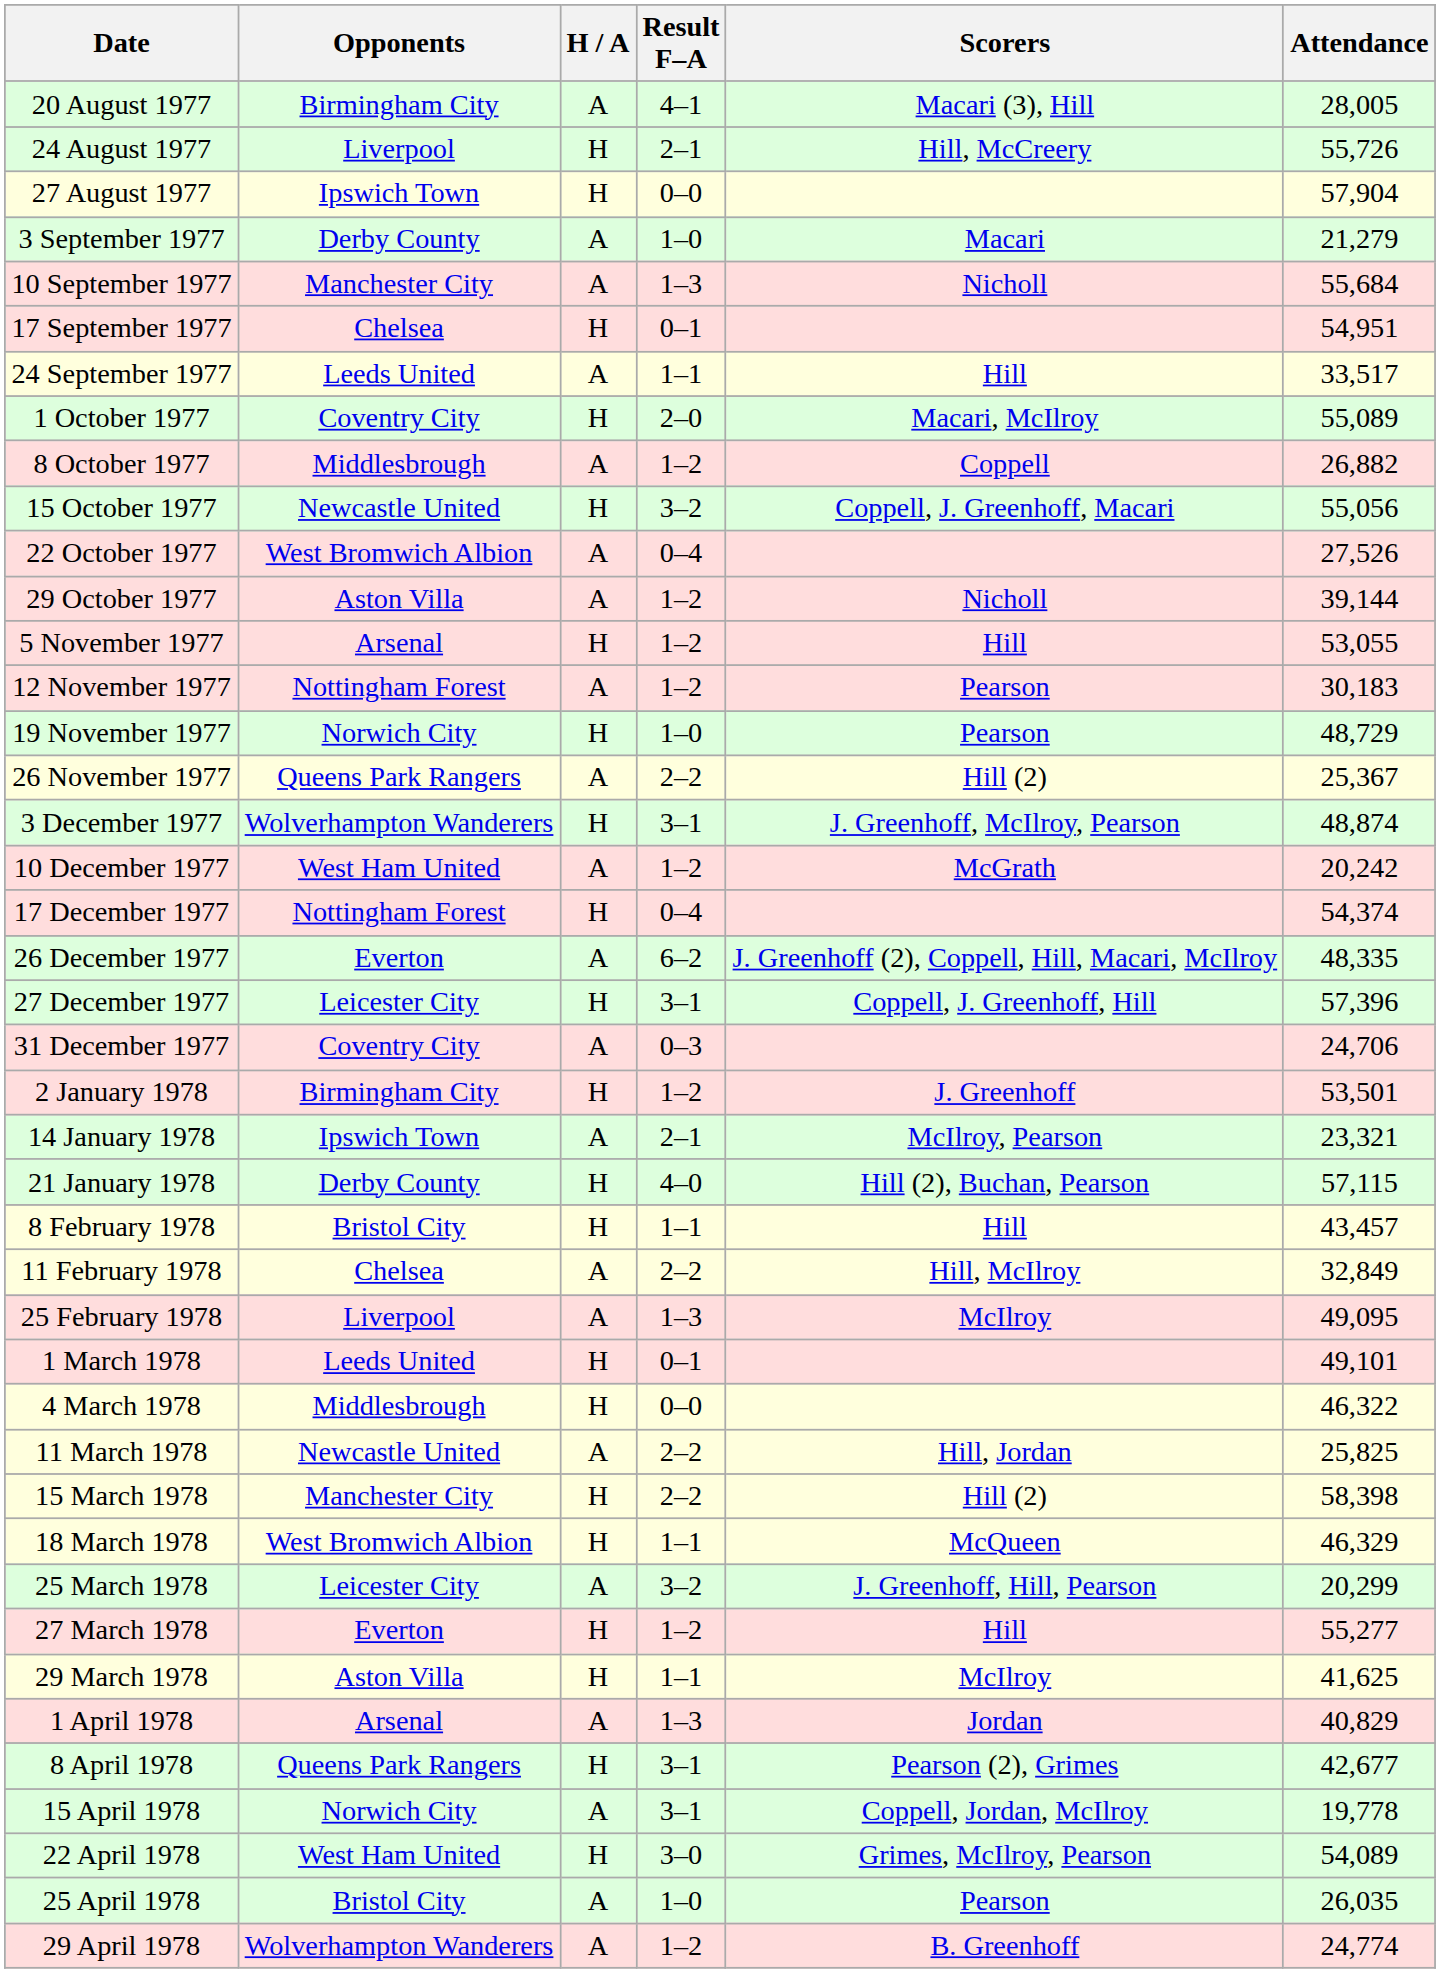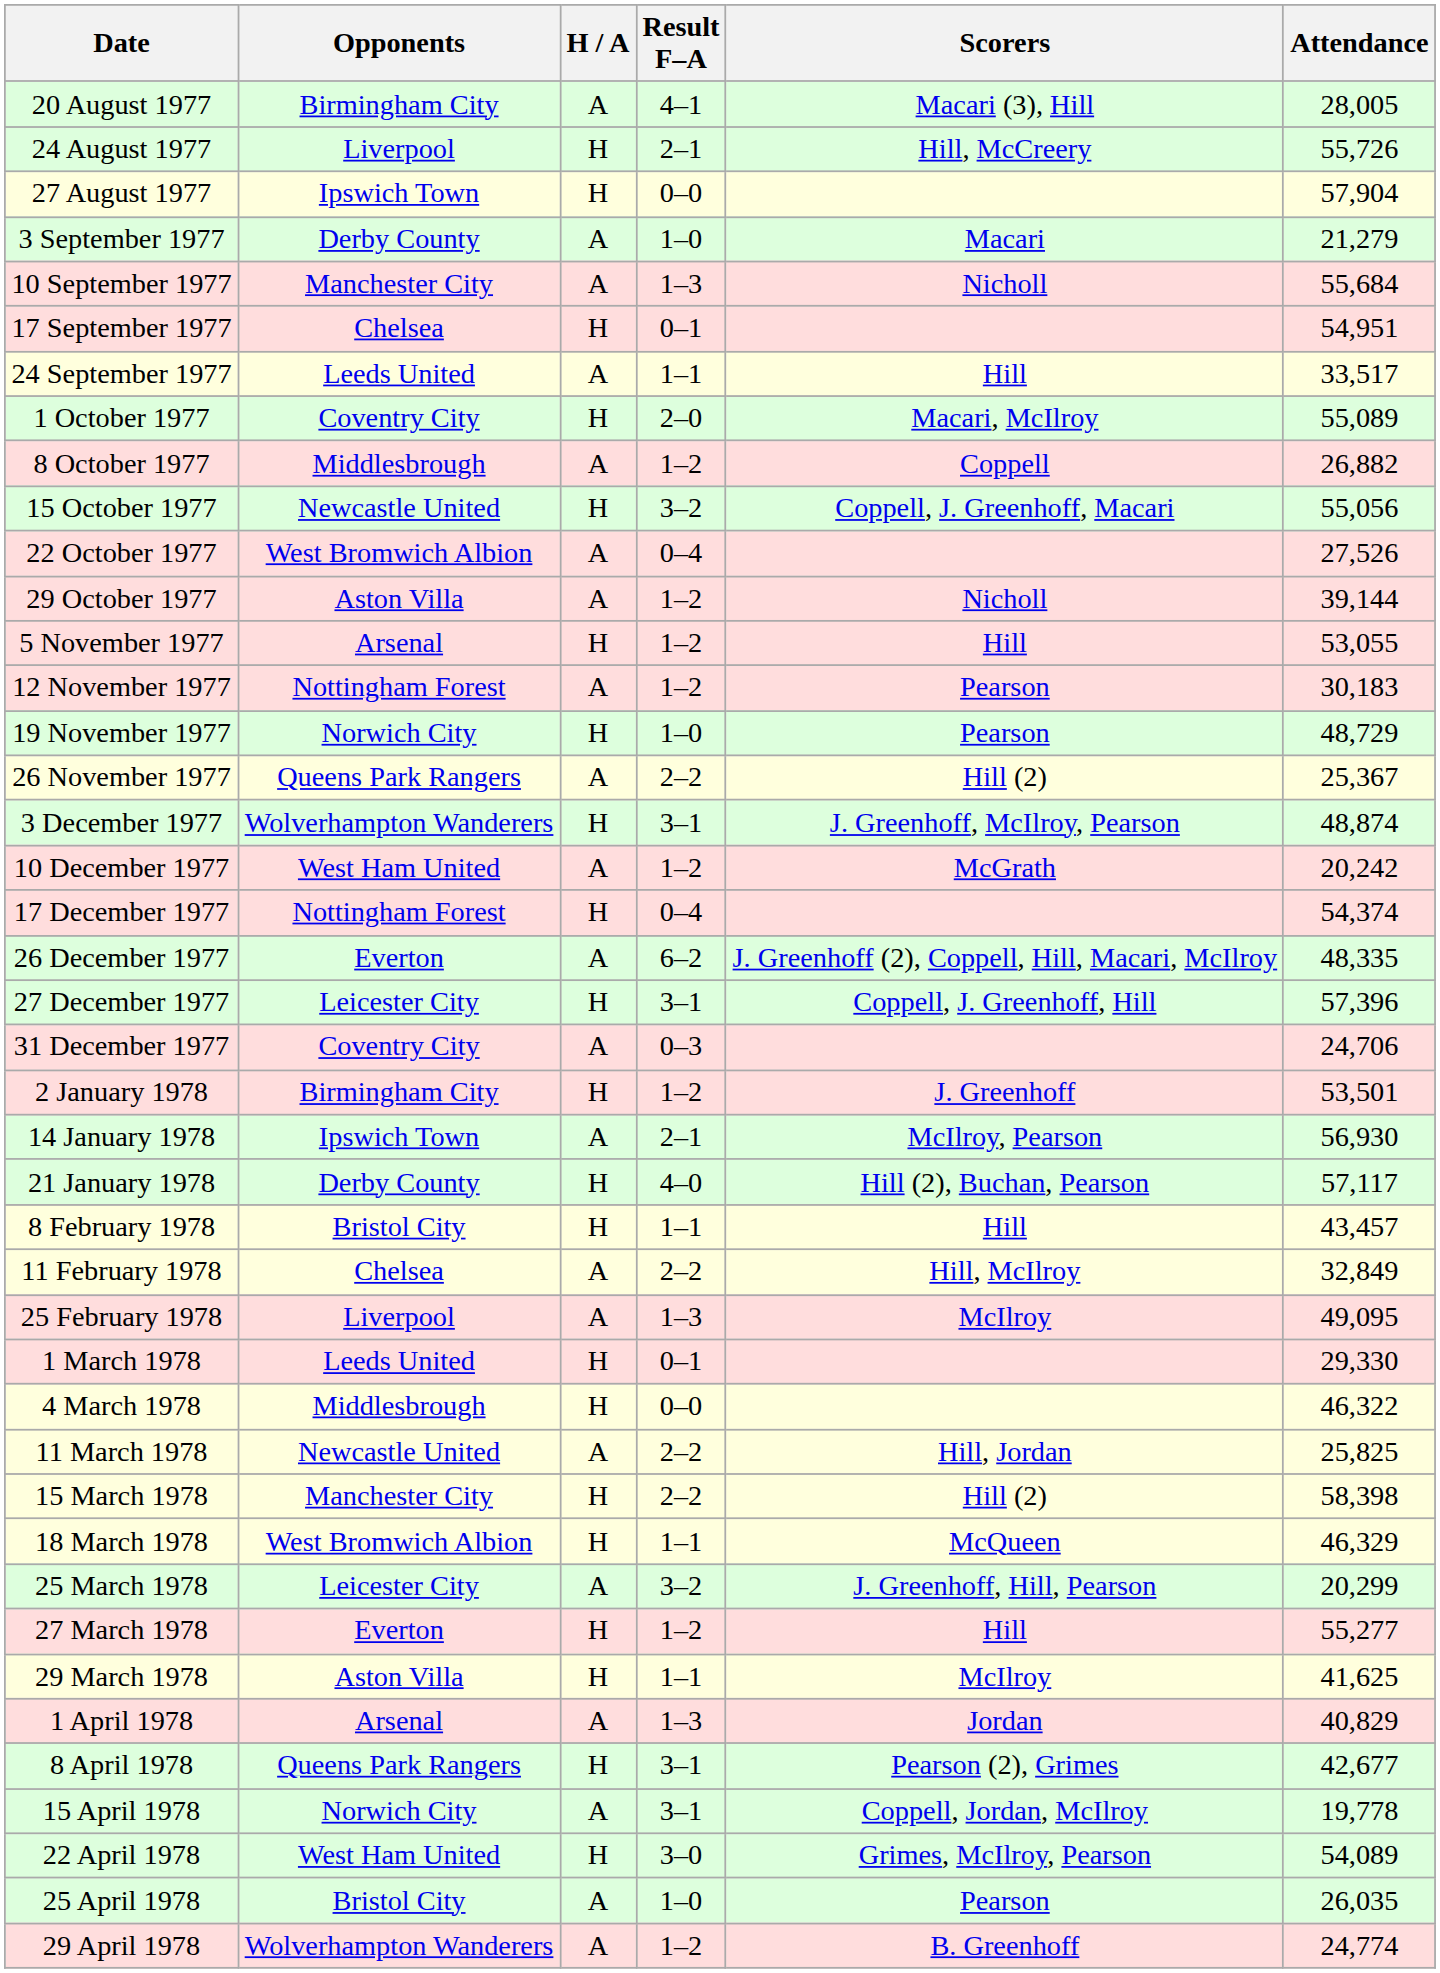 <table class="wikitable" style="text-align:center">
 <tr>
 <th>Date</th>
 <th>Opponents</th>
 <th>H / A</th>
 <th>Result<br>F–A</th>
 <th>Scorers</th>
 <th>Attendance</th>
 </tr>
 <tr bgcolor="#ddffdd">
 <td>20 August 1977</td>
 <td><a href='#'>Birmingham City</a></td>
 <td>A</td>
 <td>4–1</td>
 <td><a href='#'>Macari</a> (3), <a href='#'>Hill</a></td>
 <td>28,005</td>
 </tr>
 <tr bgcolor="#ddffdd">
 <td>24 August 1977</td>
 <td><a href='#'>Liverpool</a></td>
 <td>H</td>
 <td>2–1</td>
 <td><a href='#'>Hill</a>, <a href='#'>McCreery</a></td>
 <td>55,726</td>
 </tr>
 <tr bgcolor="#ffffdd">
 <td>27 August 1977</td>
 <td><a href='#'>Ipswich Town</a></td>
 <td>H</td>
 <td>0–0</td>
 <td></td>
 <td>57,904</td>
 </tr>
 <tr bgcolor="#ddffdd">
 <td>3 September 1977</td>
 <td><a href='#'>Derby County</a></td>
 <td>A</td>
 <td>1–0</td>
 <td><a href='#'>Macari</a></td>
 <td>21,279</td>
 </tr>
 <tr bgcolor="#ffdddd">
 <td>10 September 1977</td>
 <td><a href='#'>Manchester City</a></td>
 <td>A</td>
 <td>1–3</td>
 <td><a href='#'>Nicholl</a></td>
 <td>55,684</td>
 </tr>
 <tr bgcolor="#ffdddd">
 <td>17 September 1977</td>
 <td><a href='#'>Chelsea</a></td>
 <td>H</td>
 <td>0–1</td>
 <td></td>
 <td>54,951</td>
 </tr>
 <tr bgcolor="#ffffdd">
 <td>24 September 1977</td>
 <td><a href='#'>Leeds United</a></td>
 <td>A</td>
 <td>1–1</td>
 <td><a href='#'>Hill</a></td>
 <td>33,517</td>
 </tr>
 <tr bgcolor="#ddffdd">
 <td>1 October 1977</td>
 <td><a href='#'>Coventry City</a></td>
 <td>H</td>
 <td>2–0</td>
 <td><a href='#'>Macari</a>, <a href='#'>McIlroy</a></td>
 <td>55,089</td>
 </tr>
 <tr bgcolor="#ffdddd">
 <td>8 October 1977</td>
 <td><a href='#'>Middlesbrough</a></td>
 <td>A</td>
 <td>1–2</td>
 <td><a href='#'>Coppell</a></td>
 <td>26,882</td>
 </tr>
 <tr bgcolor="#ddffdd">
 <td>15 October 1977</td>
 <td><a href='#'>Newcastle United</a></td>
 <td>H</td>
 <td>3–2</td>
 <td><a href='#'>Coppell</a>, <a href='#'>J. Greenhoff</a>, <a href='#'>Macari</a></td>
 <td>55,056</td>
 </tr>
 <tr bgcolor="#ffdddd">
 <td>22 October 1977</td>
 <td><a href='#'>West Bromwich Albion</a></td>
 <td>A</td>
 <td>0–4</td>
 <td></td>
 <td>27,526</td>
 </tr>
 <tr bgcolor="#ffdddd">
 <td>29 October 1977</td>
 <td><a href='#'>Aston Villa</a></td>
 <td>A</td>
 <td>1–2</td>
 <td><a href='#'>Nicholl</a></td>
 <td>39,144</td>
 </tr>
 <tr bgcolor="#ffdddd">
 <td>5 November 1977</td>
 <td><a href='#'>Arsenal</a></td>
 <td>H</td>
 <td>1–2</td>
 <td><a href='#'>Hill</a></td>
 <td>53,055</td>
 </tr>
 <tr bgcolor="#ffdddd">
 <td>12 November 1977</td>
 <td><a href='#'>Nottingham Forest</a></td>
 <td>A</td>
 <td>1–2</td>
 <td><a href='#'>Pearson</a></td>
 <td>30,183</td>
 </tr>
 <tr bgcolor="#ddffdd">
 <td>19 November 1977</td>
 <td><a href='#'>Norwich City</a></td>
 <td>H</td>
 <td>1–0</td>
 <td><a href='#'>Pearson</a></td>
 <td>48,729</td>
 </tr>
 <tr bgcolor="#ffffdd">
 <td>26 November 1977</td>
 <td><a href='#'>Queens Park Rangers</a></td>
 <td>A</td>
 <td>2–2</td>
 <td><a href='#'>Hill</a> (2)</td>
 <td>25,367</td>
 </tr>
 <tr bgcolor="#ddffdd">
 <td>3 December 1977</td>
 <td><a href='#'>Wolverhampton Wanderers</a></td>
 <td>H</td>
 <td>3–1</td>
 <td><a href='#'>J. Greenhoff</a>, <a href='#'>McIlroy</a>, <a href='#'>Pearson</a></td>
 <td>48,874</td>
 </tr>
 <tr bgcolor="#ffdddd">
 <td>10 December 1977</td>
 <td><a href='#'>West Ham United</a></td>
 <td>A</td>
 <td>1–2</td>
 <td><a href='#'>McGrath</a></td>
 <td>20,242</td>
 </tr>
 <tr bgcolor="#ffdddd">
 <td>17 December 1977</td>
 <td><a href='#'>Nottingham Forest</a></td>
 <td>H</td>
 <td>0–4</td>
 <td></td>
 <td>54,374</td>
 </tr>
 <tr bgcolor="#ddffdd">
 <td>26 December 1977</td>
 <td><a href='#'>Everton</a></td>
 <td>A</td>
 <td>6–2</td>
 <td><a href='#'>J. Greenhoff</a> (2), <a href='#'>Coppell</a>, <a href='#'>Hill</a>, <a href='#'>Macari</a>, <a href='#'>McIlroy</a></td>
 <td>48,335</td>
 </tr>
 <tr bgcolor="#ddffdd">
 <td>27 December 1977</td>
 <td><a href='#'>Leicester City</a></td>
 <td>H</td>
 <td>3–1</td>
 <td><a href='#'>Coppell</a>, <a href='#'>J. Greenhoff</a>, <a href='#'>Hill</a></td>
 <td>57,396</td>
 </tr>
 <tr bgcolor="#ffdddd">
 <td>31 December 1977</td>
 <td><a href='#'>Coventry City</a></td>
 <td>A</td>
 <td>0–3</td>
 <td></td>
 <td>24,706</td>
 </tr>
 <tr bgcolor="#ffdddd">
 <td>2 January 1978</td>
 <td><a href='#'>Birmingham City</a></td>
 <td>H</td>
 <td>1–2</td>
 <td><a href='#'>J. Greenhoff</a></td>
 <td>53,501</td>
 </tr>
 <tr bgcolor="#ddffdd">
 <td>14 January 1978</td>
 <td><a href='#'>Ipswich Town</a></td>
 <td>A</td>
 <td>2–1</td>
 <td><a href='#'>McIlroy</a>, <a href='#'>Pearson</a></td>
-<td>23,321</td>
+<td>56,930</td>
 </tr>
 <tr bgcolor="#ddffdd">
 <td>21 January 1978</td>
 <td><a href='#'>Derby County</a></td>
 <td>H</td>
 <td>4–0</td>
 <td><a href='#'>Hill</a> (2), <a href='#'>Buchan</a>, <a href='#'>Pearson</a></td>
-<td>57,115</td>
+<td>57,117</td>
 </tr>
 <tr bgcolor="#ffffdd">
 <td>8 February 1978</td>
 <td><a href='#'>Bristol City</a></td>
 <td>H</td>
 <td>1–1</td>
 <td><a href='#'>Hill</a></td>
 <td>43,457</td>
 </tr>
 <tr bgcolor="#ffffdd">
 <td>11 February 1978</td>
 <td><a href='#'>Chelsea</a></td>
 <td>A</td>
 <td>2–2</td>
 <td><a href='#'>Hill</a>, <a href='#'>McIlroy</a></td>
 <td>32,849</td>
 </tr>
 <tr bgcolor="#ffdddd">
 <td>25 February 1978</td>
 <td><a href='#'>Liverpool</a></td>
 <td>A</td>
 <td>1–3</td>
 <td><a href='#'>McIlroy</a></td>
 <td>49,095</td>
 </tr>
 <tr bgcolor="#ffdddd">
 <td>1 March 1978</td>
 <td><a href='#'>Leeds United</a></td>
 <td>H</td>
 <td>0–1</td>
 <td></td>
-<td>49,101</td>
+<td>29,330</td>
 </tr>
 <tr bgcolor="#ffffdd">
 <td>4 March 1978</td>
 <td><a href='#'>Middlesbrough</a></td>
 <td>H</td>
 <td>0–0</td>
 <td></td>
 <td>46,322</td>
 </tr>
 <tr bgcolor="#ffffdd">
 <td>11 March 1978</td>
 <td><a href='#'>Newcastle United</a></td>
 <td>A</td>
 <td>2–2</td>
 <td><a href='#'>Hill</a>, <a href='#'>Jordan</a></td>
 <td>25,825</td>
 </tr>
 <tr bgcolor="#ffffdd">
 <td>15 March 1978</td>
 <td><a href='#'>Manchester City</a></td>
 <td>H</td>
 <td>2–2</td>
 <td><a href='#'>Hill</a> (2)</td>
 <td>58,398</td>
 </tr>
 <tr bgcolor="#ffffdd">
 <td>18 March 1978</td>
 <td><a href='#'>West Bromwich Albion</a></td>
 <td>H</td>
 <td>1–1</td>
 <td><a href='#'>McQueen</a></td>
 <td>46,329</td>
 </tr>
 <tr bgcolor="#ddffdd">
 <td>25 March 1978</td>
 <td><a href='#'>Leicester City</a></td>
 <td>A</td>
 <td>3–2</td>
 <td><a href='#'>J. Greenhoff</a>, <a href='#'>Hill</a>, <a href='#'>Pearson</a></td>
 <td>20,299</td>
 </tr>
 <tr bgcolor="#ffdddd">
 <td>27 March 1978</td>
 <td><a href='#'>Everton</a></td>
 <td>H</td>
 <td>1–2</td>
 <td><a href='#'>Hill</a></td>
 <td>55,277</td>
 </tr>
 <tr bgcolor="#ffffdd">
 <td>29 March 1978</td>
 <td><a href='#'>Aston Villa</a></td>
 <td>H</td>
 <td>1–1</td>
 <td><a href='#'>McIlroy</a></td>
 <td>41,625</td>
 </tr>
 <tr bgcolor="#ffdddd">
 <td>1 April 1978</td>
 <td><a href='#'>Arsenal</a></td>
 <td>A</td>
 <td>1–3</td>
 <td><a href='#'>Jordan</a></td>
 <td>40,829</td>
 </tr>
 <tr bgcolor="#ddffdd">
 <td>8 April 1978</td>
 <td><a href='#'>Queens Park Rangers</a></td>
 <td>H</td>
 <td>3–1</td>
 <td><a href='#'>Pearson</a> (2), <a href='#'>Grimes</a></td>
 <td>42,677</td>
 </tr>
 <tr bgcolor="#ddffdd">
 <td>15 April 1978</td>
 <td><a href='#'>Norwich City</a></td>
 <td>A</td>
 <td>3–1</td>
 <td><a href='#'>Coppell</a>, <a href='#'>Jordan</a>, <a href='#'>McIlroy</a></td>
 <td>19,778</td>
 </tr>
 <tr bgcolor="#ddffdd">
 <td>22 April 1978</td>
 <td><a href='#'>West Ham United</a></td>
 <td>H</td>
 <td>3–0</td>
 <td><a href='#'>Grimes</a>, <a href='#'>McIlroy</a>, <a href='#'>Pearson</a></td>
 <td>54,089</td>
 </tr>
 <tr bgcolor="#ddffdd">
 <td>25 April 1978</td>
 <td><a href='#'>Bristol City</a></td>
 <td>A</td>
 <td>1–0</td>
 <td><a href='#'>Pearson</a></td>
 <td>26,035</td>
 </tr>
 <tr bgcolor="#ffdddd">
 <td>29 April 1978</td>
 <td><a href='#'>Wolverhampton Wanderers</a></td>
 <td>A</td>
 <td>1–2</td>
 <td><a href='#'>B. Greenhoff</a></td>
 <td>24,774</td>
 </tr>
 </table>
